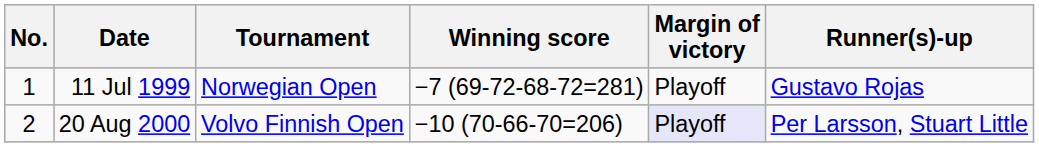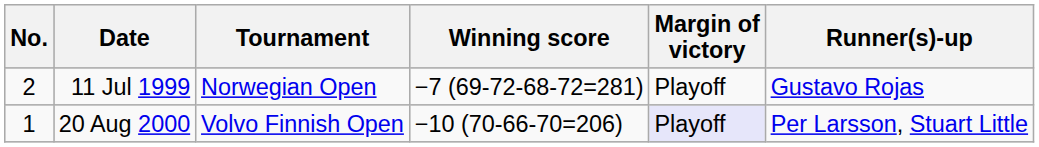 <table class="wikitable" style="font-size:95%;">
 <tr>
 <th>No.</th>
 <th>Date</th>
 <th>Tournament</th>
 <th>Winning score</th>
 <th>Margin of<br>victory</th>
 <th>Runner(s)-up</th>
 </tr>
 <tr>
-<td align=center>1</td>
+<td align=center>2</td>
 <td align=right>11 Jul <a href='#'>1999</a></td>
 <td><a href='#'>Norwegian Open</a></td>
 <td>−7 (69-72-68-72=281)</td>
 <td>Playoff</td>
 <td> <a href='#'>Gustavo Rojas</a></td>
 </tr>
 <tr>
-<td align=center>2</td>
+<td align=center>1</td>
 <td align=right>20 Aug <a href='#'>2000</a></td>
 <td><a href='#'>Volvo Finnish Open</a></td>
 <td>−10 (70-66-70=206)</td>
 <td style="background: lavender;">Playoff</td>
 <td> <a href='#'>Per Larsson</a>,  <a href='#'>Stuart Little</a></td>
 </tr>
 </table>
